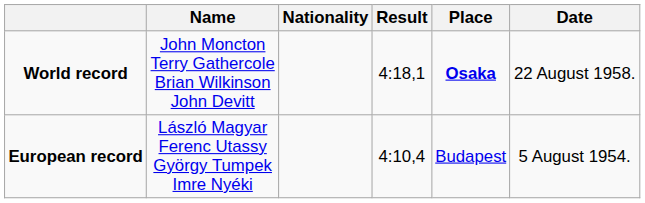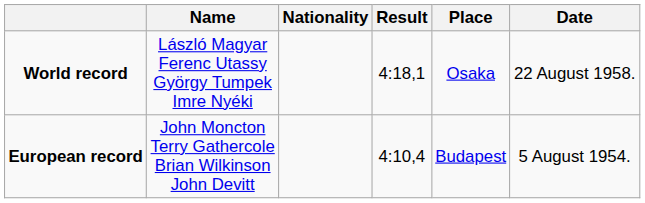 <table class=wikitable style=text-align:center>
 <tr>
 <th></th>
 <th>Name</th>
 <th>Nationality</th>
 <th>Result</th>
 <th>Place</th>
 <th>Date</th>
 </tr>
 <tr>
 <td><strong>World record</strong></td>
-<td><a href='#'>John Moncton</a><br><a href='#'>Terry Gathercole</a><br><a href='#'>Brian Wilkinson</a><br><a href='#'>John Devitt</a></td>
+<td><a href='#'>László Magyar</a><br><a href='#'>Ferenc Utassy</a><br><a href='#'>György Tumpek</a><br><a href='#'>Imre Nyéki</a></td>
 <td></td>
 <td>4:18,1</td>
-<td><strong><a href='#'>Osaka</a></strong></td>
+<td><a href='#'>Osaka</a></td>
 <td>22 August 1958.</td>
 </tr>
 <tr>
 <td><strong>European record</strong></td>
-<td><a href='#'>László Magyar</a><br><a href='#'>Ferenc Utassy</a><br><a href='#'>György Tumpek</a><br><a href='#'>Imre Nyéki</a></td>
+<td><a href='#'>John Moncton</a><br><a href='#'>Terry Gathercole</a><br><a href='#'>Brian Wilkinson</a><br><a href='#'>John Devitt</a></td>
 <td></td>
 <td>4:10,4</td>
 <td><a href='#'>Budapest</a></td>
 <td>5 August 1954.</td>
 </tr>
 </table>
